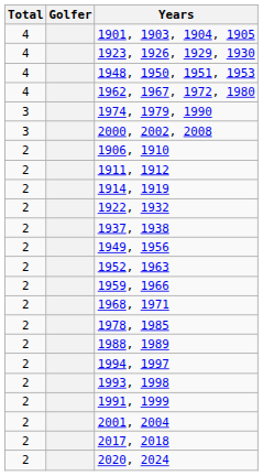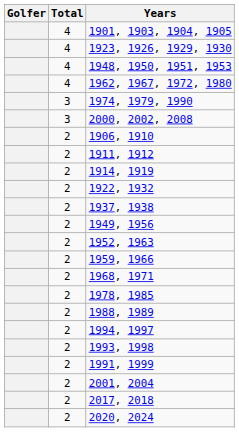 <table class="sortable plainrowheaders wikitable" style="text-align:left;">
 <tr>
+<th scope="col">Golfer</th>
 <th scope="col">Total</th>
-<th scope="col">Golfer</th>
 <th scope="col" class="unsortable">Years</th>
 </tr>
 <tr>
+<th scope="row"></th>
 <td align="center">4</td>
-<th scope="row"></th>
 <td><a href='#'>1901</a>, <a href='#'>1903</a>, <a href='#'>1904</a>, <a href='#'>1905</a></td>
 </tr>
 <tr>
+<th scope="row"></th>
 <td align="center">4</td>
-<th scope="row"></th>
 <td><a href='#'>1923</a>, <a href='#'>1926</a>, <a href='#'>1929</a>, <a href='#'>1930</a></td>
 </tr>
 <tr>
+<th scope="row"></th>
 <td align="center">4</td>
-<th scope="row"></th>
 <td><a href='#'>1948</a>, <a href='#'>1950</a>, <a href='#'>1951</a>, <a href='#'>1953</a></td>
 </tr>
 <tr>
+<th scope="row"></th>
 <td align="center">4</td>
-<th scope="row"></th>
 <td><a href='#'>1962</a>, <a href='#'>1967</a>, <a href='#'>1972</a>, <a href='#'>1980</a></td>
 </tr>
 <tr>
+<th scope="row"></th>
 <td align="center">3</td>
-<th scope="row"></th>
 <td><a href='#'>1974</a>, <a href='#'>1979</a>, <a href='#'>1990</a></td>
 </tr>
 <tr>
+<th scope="row"></th>
 <td align="center">3</td>
-<th scope="row"></th>
 <td><a href='#'>2000</a>, <a href='#'>2002</a>, <a href='#'>2008</a></td>
 </tr>
 <tr>
+<th scope="row"></th>
 <td align="center">2</td>
-<th scope="row"></th>
 <td><a href='#'>1906</a>, <a href='#'>1910</a></td>
 </tr>
 <tr>
+<th scope="row"></th>
 <td align="center">2</td>
-<th scope="row"></th>
 <td><a href='#'>1911</a>, <a href='#'>1912</a></td>
 </tr>
 <tr>
+<th scope="row"></th>
 <td align="center">2</td>
-<th scope="row"></th>
 <td><a href='#'>1914</a>, <a href='#'>1919</a></td>
 </tr>
 <tr>
+<th scope="row"></th>
 <td align="center">2</td>
-<th scope="row"></th>
 <td><a href='#'>1922</a>, <a href='#'>1932</a></td>
 </tr>
 <tr>
+<th scope="row"></th>
 <td align="center">2</td>
-<th scope="row"></th>
 <td><a href='#'>1937</a>, <a href='#'>1938</a></td>
 </tr>
 <tr>
+<th scope="row"></th>
 <td align="center">2</td>
-<th scope="row"></th>
 <td><a href='#'>1949</a>, <a href='#'>1956</a></td>
 </tr>
 <tr>
+<th scope="row"></th>
 <td align="center">2</td>
-<th scope="row"></th>
 <td><a href='#'>1952</a>, <a href='#'>1963</a></td>
 </tr>
 <tr>
+<th scope="row"></th>
 <td align="center">2</td>
-<th scope="row"></th>
 <td><a href='#'>1959</a>, <a href='#'>1966</a></td>
 </tr>
 <tr>
+<th scope="row"></th>
 <td align="center">2</td>
-<th scope="row"></th>
 <td><a href='#'>1968</a>, <a href='#'>1971</a></td>
 </tr>
 <tr>
+<th scope="row"></th>
 <td align="center">2</td>
-<th scope="row"></th>
 <td><a href='#'>1978</a>, <a href='#'>1985</a></td>
 </tr>
 <tr>
+<th scope="row"></th>
 <td align="center">2</td>
-<th scope="row"></th>
 <td><a href='#'>1988</a>, <a href='#'>1989</a></td>
 </tr>
 <tr>
+<th scope="row"></th>
 <td align="center">2</td>
-<th scope="row"></th>
 <td><a href='#'>1994</a>, <a href='#'>1997</a></td>
 </tr>
 <tr>
+<th scope="row"></th>
 <td align="center">2</td>
-<th scope="row"></th>
 <td><a href='#'>1993</a>, <a href='#'>1998</a></td>
 </tr>
 <tr>
+<th scope="row"></th>
 <td align="center">2</td>
-<th scope="row"></th>
 <td><a href='#'>1991</a>, <a href='#'>1999</a></td>
 </tr>
 <tr>
+<th scope="row"></th>
 <td align="center">2</td>
-<th scope="row"></th>
 <td><a href='#'>2001</a>, <a href='#'>2004</a></td>
 </tr>
 <tr>
+<th scope="row"></th>
 <td align="center">2</td>
-<th scope="row"></th>
 <td><a href='#'>2017</a>, <a href='#'>2018</a></td>
 </tr>
 <tr>
+<th scope="row"></th>
 <td align="center">2</td>
-<th scope="row"></th>
 <td><a href='#'>2020</a>, <a href='#'>2024</a></td>
 </tr>
 </table>
